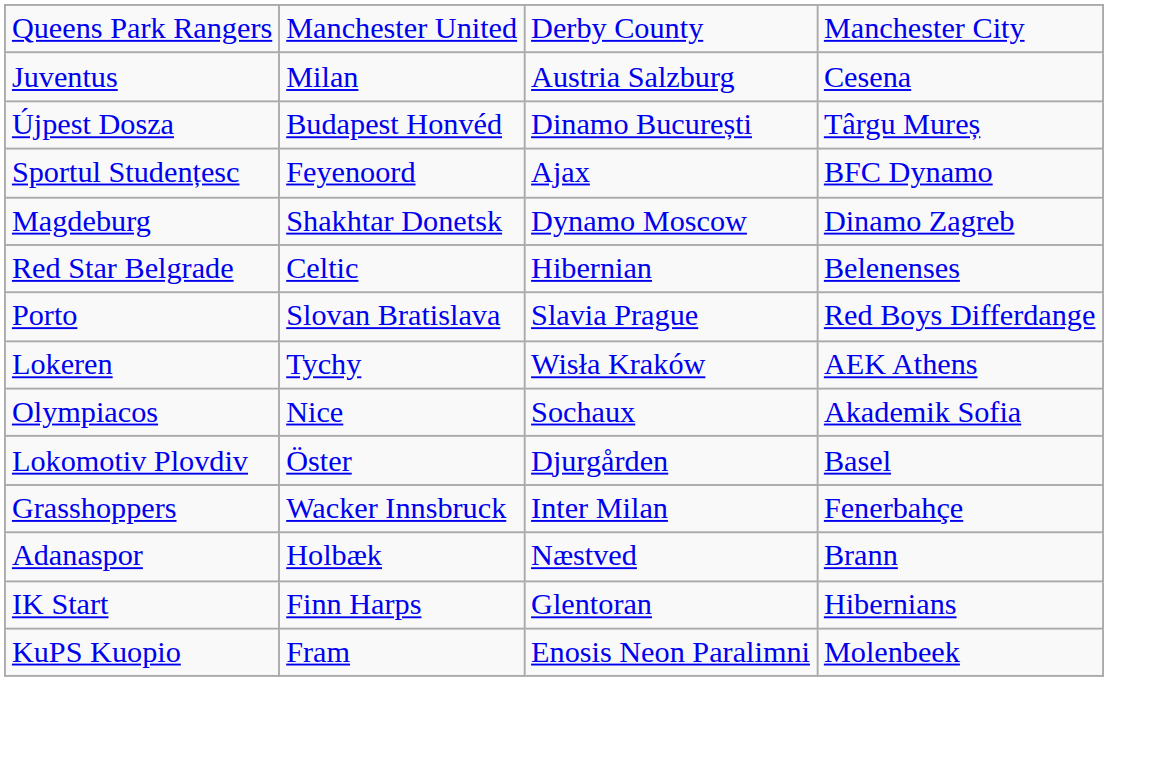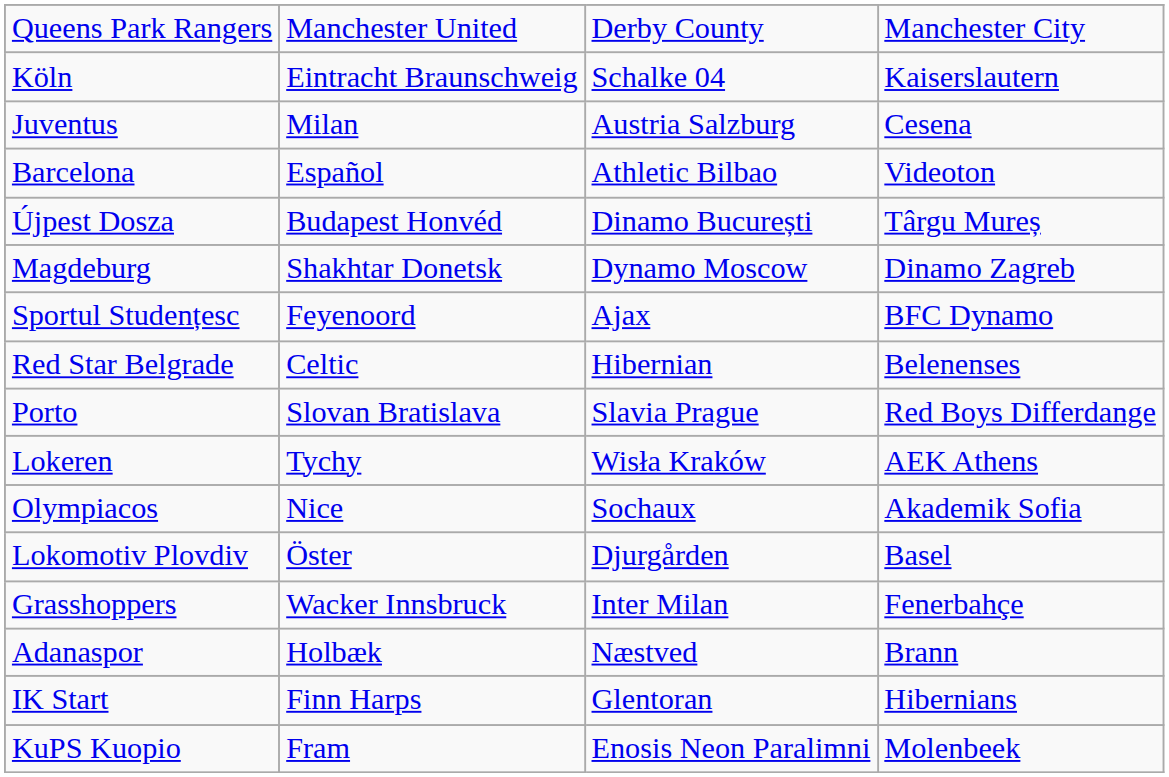 <table class="wikitable">
 <tr>
 <td> <a href='#'>Queens Park Rangers</a> </td>
 <td> <a href='#'>Manchester United</a> </td>
 <td> <a href='#'>Derby County</a> </td>
 <td> <a href='#'>Manchester City</a> </td>
 </tr>
 <tr>
+<td> <a href='#'>Köln</a> </td>
+<td> <a href='#'>Eintracht Braunschweig</a> </td>
+<td> <a href='#'>Schalke 04</a> </td>
+<td> <a href='#'>Kaiserslautern</a> </td>
+</tr>
+<tr>
 <td> <a href='#'>Juventus</a> </td>
 <td> <a href='#'>Milan</a> </td>
 <td> <a href='#'>Austria Salzburg</a> </td>
 <td> <a href='#'>Cesena</a> </td>
+</tr>
+<tr>
+<td> <a href='#'>Barcelona</a> </td>
+<td> <a href='#'>Español</a> </td>
+<td> <a href='#'>Athletic Bilbao</a> </td>
+<td> <a href='#'>Videoton</a> </td>
 </tr>
 <tr>
 <td> <a href='#'>Újpest Dosza</a> </td>
 <td> <a href='#'>Budapest Honvéd</a> </td>
 <td> <a href='#'>Dinamo București</a> </td>
 <td> <a href='#'>Târgu Mureș</a> </td>
 </tr>
 <tr>
+<td> <a href='#'>Magdeburg</a> </td>
+<td> <a href='#'>Shakhtar Donetsk</a> </td>
+<td> <a href='#'>Dynamo Moscow</a> </td>
+<td> <a href='#'>Dinamo Zagreb</a> </td>
+</tr>
+<tr>
 <td> <a href='#'>Sportul Studențesc</a> </td>
 <td> <a href='#'>Feyenoord</a> </td>
 <td> <a href='#'>Ajax</a> </td>
 <td> <a href='#'>BFC Dynamo</a> </td>
-</tr>
-<tr>
-<td> <a href='#'>Magdeburg</a> </td>
-<td> <a href='#'>Shakhtar Donetsk</a> </td>
-<td> <a href='#'>Dynamo Moscow</a> </td>
-<td> <a href='#'>Dinamo Zagreb</a> </td>
 </tr>
 <tr>
 <td> <a href='#'>Red Star Belgrade</a> </td>
 <td> <a href='#'>Celtic</a> </td>
 <td> <a href='#'>Hibernian</a> </td>
 <td> <a href='#'>Belenenses</a> </td>
 </tr>
 <tr>
 <td> <a href='#'>Porto</a> </td>
 <td> <a href='#'>Slovan Bratislava</a> </td>
 <td> <a href='#'>Slavia Prague</a> </td>
 <td> <a href='#'>Red Boys Differdange</a> </td>
 </tr>
 <tr>
 <td> <a href='#'>Lokeren</a> </td>
 <td> <a href='#'>Tychy</a> </td>
 <td> <a href='#'>Wisła Kraków</a> </td>
 <td> <a href='#'>AEK Athens</a> </td>
 </tr>
 <tr>
 <td> <a href='#'>Olympiacos</a> </td>
 <td> <a href='#'>Nice</a> </td>
 <td> <a href='#'>Sochaux</a> </td>
 <td> <a href='#'>Akademik Sofia</a> </td>
 </tr>
 <tr>
 <td> <a href='#'>Lokomotiv Plovdiv</a> </td>
 <td> <a href='#'>Öster</a> </td>
 <td> <a href='#'>Djurgården</a> </td>
 <td> <a href='#'>Basel</a> </td>
 </tr>
 <tr>
 <td> <a href='#'>Grasshoppers</a> </td>
 <td> <a href='#'>Wacker Innsbruck</a> </td>
 <td> <a href='#'>Inter Milan</a> </td>
 <td> <a href='#'>Fenerbahçe</a> </td>
 </tr>
 <tr>
 <td> <a href='#'>Adanaspor</a> </td>
 <td> <a href='#'>Holbæk</a> </td>
 <td> <a href='#'>Næstved</a> </td>
 <td> <a href='#'>Brann</a> </td>
 </tr>
 <tr>
 <td> <a href='#'>IK Start</a> </td>
 <td> <a href='#'>Finn Harps</a> </td>
 <td> <a href='#'>Glentoran</a> </td>
 <td> <a href='#'>Hibernians</a> </td>
 </tr>
 <tr>
 <td> <a href='#'>KuPS Kuopio</a> </td>
 <td> <a href='#'>Fram</a> </td>
 <td> <a href='#'>Enosis Neon Paralimni</a> </td>
 <td> <a href='#'>Molenbeek</a> </td>
 </tr>
 </table>
